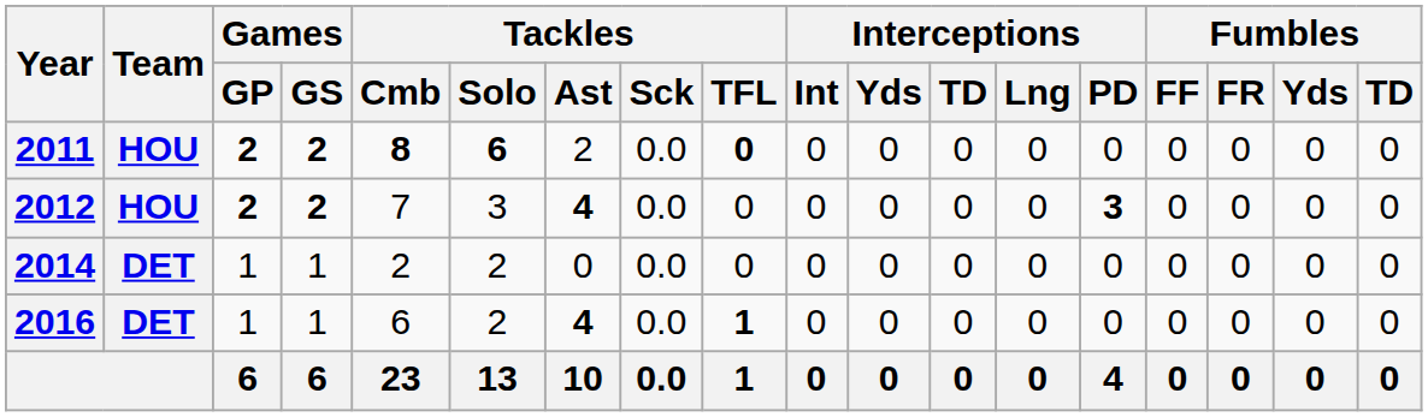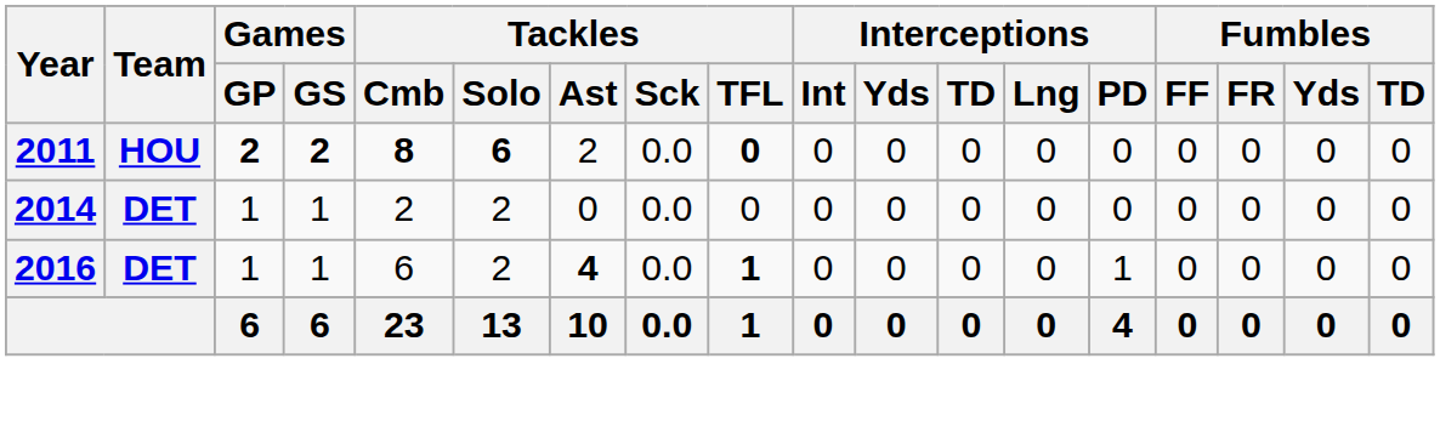 <table class="wikitable" style="text-align:center">
 <tr>
 <th rowspan="2">Year</th>
 <th rowspan="2">Team</th>
 <th colspan="2">Games</th>
 <th colspan="5">Tackles</th>
 <th colspan="5">Interceptions</th>
 <th colspan="4">Fumbles</th>
 </tr>
 <tr>
 <th>GP</th>
 <th>GS</th>
 <th>Cmb</th>
 <th>Solo</th>
 <th>Ast</th>
 <th>Sck</th>
 <th>TFL</th>
 <th>Int</th>
 <th>Yds</th>
 <th>TD</th>
 <th>Lng</th>
 <th>PD</th>
 <th>FF</th>
 <th>FR</th>
 <th>Yds</th>
 <th>TD</th>
 </tr>
 <tr>
 <th><a href='#'>2011</a></th>
 <th><a href='#'>HOU</a></th>
 <td><strong>2</strong></td>
 <td><strong>2</strong></td>
 <td><strong>8</strong></td>
 <td><strong>6</strong></td>
 <td>2</td>
 <td>0.0</td>
 <td><strong>0</strong></td>
 <td>0</td>
 <td>0</td>
 <td>0</td>
 <td>0</td>
 <td>0</td>
 <td>0</td>
 <td>0</td>
 <td>0</td>
 <td>0</td>
 </tr>
 <tr>
-<th><a href='#'>2012</a></th>
-<th><a href='#'>HOU</a></th>
-<td><strong>2</strong></td>
-<td><strong>2</strong></td>
-<td>7</td>
-<td>3</td>
-<td><strong>4</strong></td>
-<td>0.0</td>
-<td>0</td>
-<td>0</td>
-<td>0</td>
-<td>0</td>
-<td>0</td>
-<td><strong>3</strong></td>
-<td>0</td>
-<td>0</td>
-<td>0</td>
-<td>0</td>
-</tr>
-<tr>
 <th><a href='#'>2014</a></th>
 <th><a href='#'>DET</a></th>
 <td>1</td>
 <td>1</td>
 <td>2</td>
 <td>2</td>
 <td>0</td>
 <td>0.0</td>
 <td>0</td>
 <td>0</td>
 <td>0</td>
 <td>0</td>
 <td>0</td>
 <td>0</td>
 <td>0</td>
 <td>0</td>
 <td>0</td>
 <td>0</td>
 </tr>
 <tr>
 <th><a href='#'>2016</a></th>
 <th><a href='#'>DET</a></th>
 <td>1</td>
 <td>1</td>
 <td>6</td>
 <td>2</td>
 <td><strong>4</strong></td>
 <td>0.0</td>
 <td><strong>1</strong></td>
 <td>0</td>
 <td>0</td>
 <td>0</td>
 <td>0</td>
-<td>0</td>
+<td>1</td>
 <td>0</td>
 <td>0</td>
 <td>0</td>
 <td>0</td>
 </tr>
 <tr>
 <th colspan="2"></th>
 <th>6</th>
 <th>6</th>
 <th>23</th>
 <th>13</th>
 <th>10</th>
 <th>0.0</th>
 <th>1</th>
 <th>0</th>
 <th>0</th>
 <th>0</th>
 <th>0</th>
 <th>4</th>
 <th>0</th>
 <th>0</th>
 <th>0</th>
 <th>0</th>
 </tr>
 </table>
